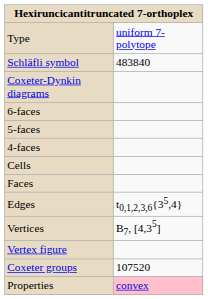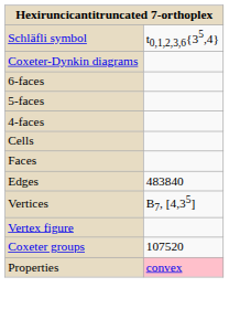 <table class="wikitable" align="right" style="margin-left:10px" width="280">
 <tr>
 <th style="background:#e7dcc3;" colspan="2">Hexiruncicantitruncated 7-orthoplex</th>
 </tr>
 <tr>
-<td style="background:#e7dcc3;">Type</td>
-<td><a href='#'>uniform 7-polytope</a></td>
-</tr>
-<tr>
 <td style="background:#e7dcc3;"><a href='#'>Schläfli symbol</a></td>
-<td>483840</td>
+<td>t<sub>0,1,2,3,6</sub>{3<sup>5</sup>,4}</td>
 </tr>
 <tr>
 <td style="background:#e7dcc3;"><a href='#'>Coxeter-Dynkin diagrams</a></td>
 <td></td>
 </tr>
 <tr>
 <td style="background:#e7dcc3;">6-faces</td>
 <td></td>
 </tr>
 <tr>
 <td style="background:#e7dcc3;">5-faces</td>
 <td></td>
 </tr>
 <tr>
 <td style="background:#e7dcc3;">4-faces</td>
 <td></td>
 </tr>
 <tr>
 <td style="background:#e7dcc3;">Cells</td>
 <td></td>
 </tr>
 <tr>
 <td style="background:#e7dcc3;">Faces</td>
 <td></td>
 </tr>
 <tr>
 <td style="background:#e7dcc3;">Edges</td>
-<td>t<sub>0,1,2,3,6</sub>{3<sup>5</sup>,4}</td>
+<td>483840</td>
 </tr>
 <tr>
 <td style="background:#e7dcc3;">Vertices</td>
 <td>B<sub>7</sub>, [4,3<sup>5</sup>]</td>
 </tr>
 <tr>
 <td style="background:#e7dcc3;"><a href='#'>Vertex figure</a></td>
 <td></td>
 </tr>
 <tr>
 <td style="background:#e7dcc3;"><a href='#'>Coxeter groups</a></td>
 <td>107520</td>
 </tr>
 <tr>
 <td style="background:#e7dcc3;">Properties</td>
 <td style="background: pink;"><a href='#'>convex</a></td>
 </tr>
 </table>
